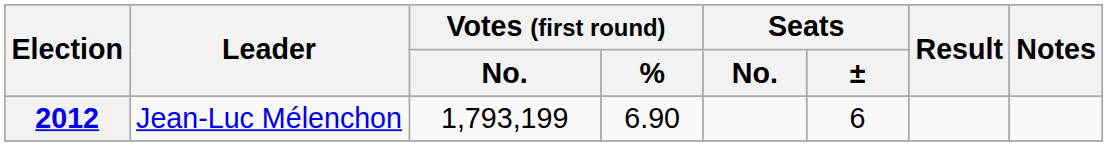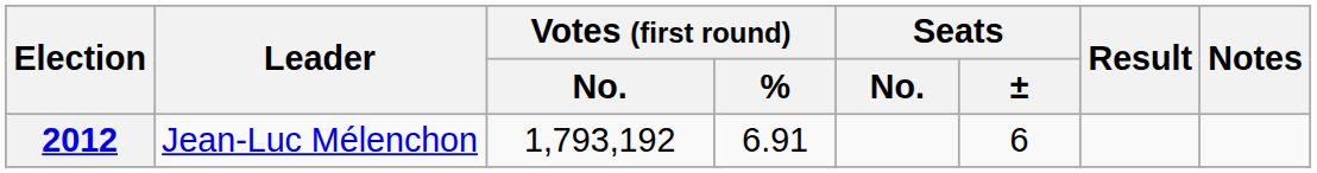 <table class=wikitable style="text-align:center">
 <tr>
 <th rowspan=2>Election</th>
 <th rowspan=2>Leader</th>
 <th colspan=2>Votes <small>(first round)</small></th>
 <th colspan=2>Seats</th>
 <th rowspan=2>Result</th>
 <th rowspan=2>Notes</th>
 </tr>
 <tr>
 <th style="width:100px">No.</th>
 <th style="width:50px">%</th>
 <th style="width:50px">No.</th>
 <th style="width:50px">±</th>
 </tr>
 <tr>
 <th><a href='#'>2012</a></th>
 <td rowspan="2"><a href='#'>Jean-Luc Mélenchon</a></td>
-<td>1,793,199</td>
-<td>6.90</td>
+<td>1,793,192</td>
+<td>6.91</td>
 <td style="text-align:right;"></td>
 <td> 6</td>
 <td></td>
 <td></td>
 </tr>
 </table>
